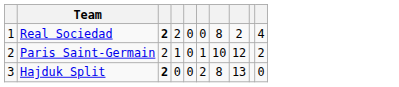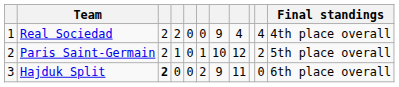 <table class="wikitable" style="text-align:center">
 <tr>
 <th></th>
 <th>Team</th>
 <th></th>
 <th></th>
 <th></th>
 <th></th>
 <th></th>
 <th></th>
 <th></th>
 <th></th>
+<th>Final standings</th>
 </tr>
 <tr>
 <td>1</td>
 <td align="left"> <a href='#'>Real Sociedad</a></td>
-<td><strong>2</strong></td>
+<td>2</td>
 <td>2</td>
 <td>0</td>
 <td>0</td>
-<td>8</td>
-<td>2</td>
+<td>9</td>
+<td>4</td>
 <td></td>
 <td>4</td>
+<td>4th place overall</td>
 </tr>
 <tr>
 <td>2</td>
 <td align="left"> <a href='#'>Paris Saint-Germain</a></td>
 <td>2</td>
 <td>1</td>
 <td>0</td>
 <td>1</td>
 <td>10</td>
 <td>12</td>
 <td></td>
 <td>2</td>
+<td>5th place overall</td>
 </tr>
 <tr>
 <td>3</td>
 <td align="left"> <a href='#'>Hajduk Split</a></td>
 <td><strong>2</strong></td>
 <td>0</td>
 <td>0</td>
 <td>2</td>
-<td>8</td>
-<td>13</td>
+<td>9</td>
+<td>11</td>
 <td></td>
 <td>0</td>
+<td>6th place overall</td>
 </tr>
 </table>
